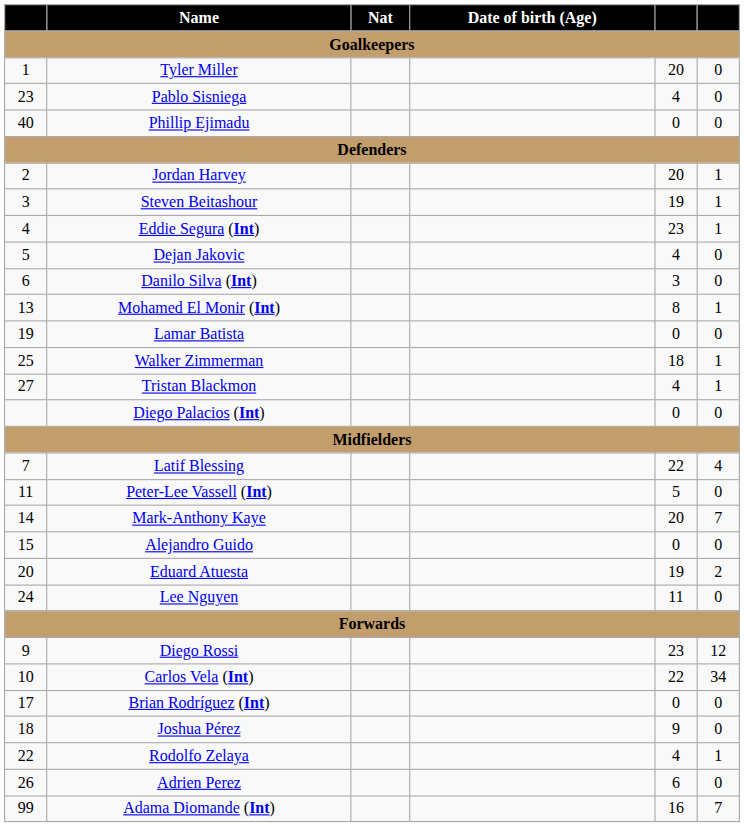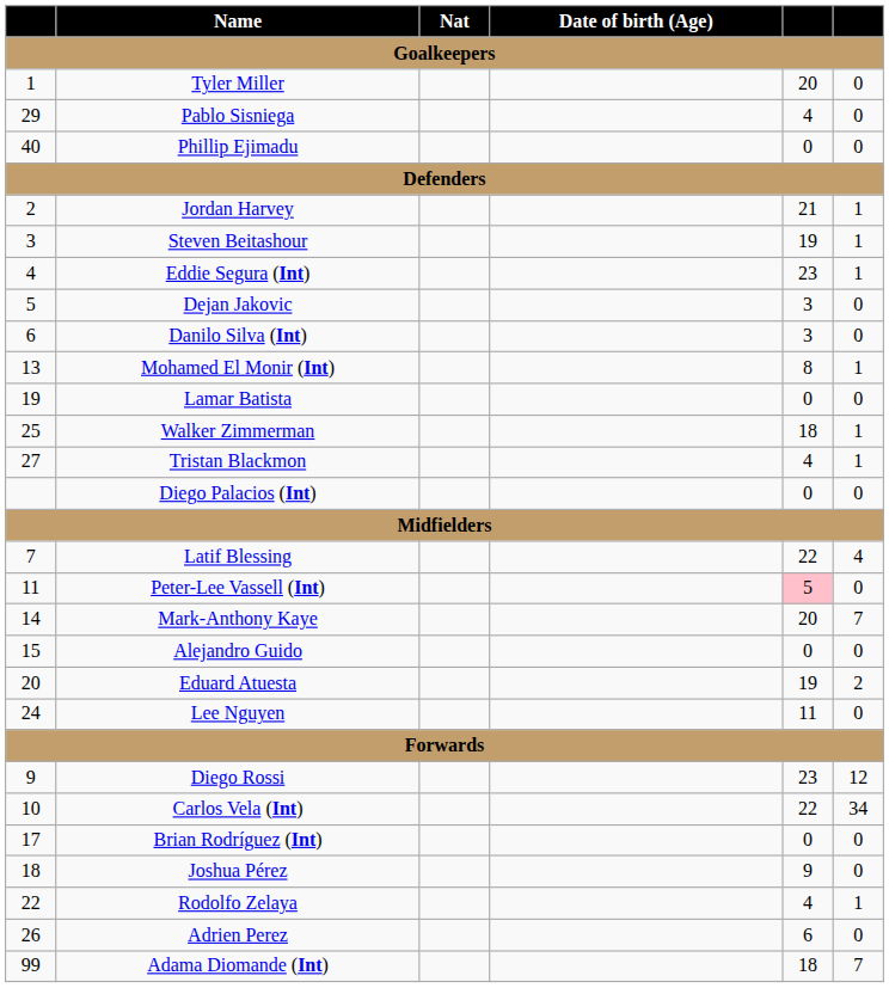 <table class="wikitable" style="text-align:center; font-size:90%; width:75%;">
 <tr>
 <th style="background:#000000; color:#FFFFFF; text-align:center;"></th>
 <th style="background:#000000; color:#FFFFFF; text-align:center;">Name</th>
 <th style="background:#000000; color:#FFFFFF; text-align:center;">Nat</th>
 <th style="background:#000000; color:#FFFFFF; text-align:center;">Date of birth (Age)</th>
 <th style="background:#000000; color:#FFFFFF; text-align:center;"></th>
 <th style="background:#000000; color:#FFFFFF; text-align:center;"></th>
 </tr>
 <tr>
 <th colspan="9" style="background:#C39E6D; color:black; text-align:center;">Goalkeepers</th>
 </tr>
 <tr>
 <td>1</td>
 <td><a href='#'>Tyler Miller</a></td>
 <td></td>
 <td></td>
 <td>20</td>
 <td>0</td>
 </tr>
 <tr>
-<td>23</td>
+<td>29</td>
 <td><a href='#'>Pablo Sisniega</a></td>
 <td></td>
 <td></td>
 <td>4</td>
 <td>0</td>
 </tr>
 <tr>
 <td>40</td>
 <td><a href='#'>Phillip Ejimadu</a></td>
 <td></td>
 <td></td>
 <td>0</td>
 <td>0</td>
 </tr>
 <tr>
 <th colspan="9" style="background:#C39E6D; color:black; text-align:center;">Defenders</th>
 </tr>
 <tr>
 <td>2</td>
 <td><a href='#'>Jordan Harvey</a></td>
 <td></td>
 <td></td>
-<td>20</td>
+<td>21</td>
 <td>1</td>
 </tr>
 <tr>
 <td>3</td>
 <td><a href='#'>Steven Beitashour</a></td>
 <td></td>
 <td></td>
 <td>19</td>
 <td>1</td>
 </tr>
 <tr>
 <td>4</td>
 <td><a href='#'>Eddie Segura</a> (<a href='#'><strong>Int</strong></a>)</td>
 <td></td>
 <td></td>
 <td>23</td>
 <td>1</td>
 </tr>
 <tr>
 <td>5</td>
 <td><a href='#'>Dejan Jakovic</a></td>
 <td></td>
 <td></td>
-<td>4</td>
+<td>3</td>
 <td>0</td>
 </tr>
 <tr>
 <td>6</td>
 <td><a href='#'>Danilo Silva</a> (<a href='#'><strong>Int</strong></a>)</td>
 <td></td>
 <td></td>
 <td>3</td>
 <td>0</td>
 </tr>
 <tr>
 <td>13</td>
 <td><a href='#'>Mohamed El Monir</a> (<a href='#'><strong>Int</strong></a>)</td>
 <td></td>
 <td></td>
 <td>8</td>
 <td>1</td>
 </tr>
 <tr>
 <td>19</td>
 <td><a href='#'>Lamar Batista</a></td>
 <td></td>
 <td></td>
 <td>0</td>
 <td>0</td>
 </tr>
 <tr>
 <td>25</td>
 <td><a href='#'>Walker Zimmerman</a></td>
 <td></td>
 <td></td>
 <td>18</td>
 <td>1</td>
 </tr>
 <tr>
 <td>27</td>
 <td><a href='#'>Tristan Blackmon</a></td>
 <td></td>
 <td></td>
 <td>4</td>
 <td>1</td>
 </tr>
 <tr>
 <td></td>
 <td><a href='#'>Diego Palacios</a> (<a href='#'><strong>Int</strong></a>)</td>
 <td></td>
 <td></td>
 <td>0</td>
 <td>0</td>
 </tr>
 <tr>
 <th colspan="9" style="background:#C39E6D; color:black; text-align:center;">Midfielders</th>
 </tr>
 <tr>
 <td>7</td>
 <td><a href='#'>Latif Blessing</a></td>
 <td></td>
 <td></td>
 <td>22</td>
 <td>4</td>
 </tr>
 <tr>
 <td>11</td>
 <td><a href='#'>Peter-Lee Vassell</a> (<a href='#'><strong>Int</strong></a>)</td>
 <td></td>
 <td></td>
-<td>5</td>
+<td style="background: pink;">5</td>
 <td>0</td>
 </tr>
 <tr>
 <td>14</td>
 <td><a href='#'>Mark-Anthony Kaye</a></td>
 <td></td>
 <td></td>
 <td>20</td>
 <td>7</td>
 </tr>
 <tr>
 <td>15</td>
 <td><a href='#'>Alejandro Guido</a></td>
 <td></td>
 <td></td>
 <td>0</td>
 <td>0</td>
 </tr>
 <tr>
 <td>20</td>
 <td><a href='#'>Eduard Atuesta</a></td>
 <td></td>
 <td></td>
 <td>19</td>
 <td>2</td>
 </tr>
 <tr>
 <td>24</td>
 <td><a href='#'>Lee Nguyen</a></td>
 <td></td>
 <td></td>
 <td>11</td>
 <td>0</td>
 </tr>
 <tr>
 <th colspan="9" style="background:#C39E6D; color:black; text-align:center;">Forwards</th>
 </tr>
 <tr>
 <td>9</td>
 <td><a href='#'>Diego Rossi</a></td>
 <td></td>
 <td></td>
 <td>23</td>
 <td>12</td>
 </tr>
 <tr>
 <td>10</td>
 <td><a href='#'>Carlos Vela</a> (<a href='#'><strong>Int</strong></a>)</td>
 <td></td>
 <td></td>
 <td>22</td>
 <td>34</td>
 </tr>
 <tr>
 <td>17</td>
 <td><a href='#'>Brian Rodríguez</a>  (<a href='#'><strong>Int</strong></a>)</td>
 <td></td>
 <td></td>
 <td>0</td>
 <td>0</td>
 </tr>
 <tr>
 <td>18</td>
 <td><a href='#'>Joshua Pérez</a></td>
 <td></td>
 <td></td>
 <td>9</td>
 <td>0</td>
 </tr>
 <tr>
 <td>22</td>
 <td><a href='#'>Rodolfo Zelaya</a></td>
 <td></td>
 <td></td>
 <td>4</td>
 <td>1</td>
 </tr>
 <tr>
 <td>26</td>
 <td><a href='#'>Adrien Perez</a></td>
 <td></td>
 <td></td>
 <td>6</td>
 <td>0</td>
 </tr>
 <tr>
 <td>99</td>
 <td><a href='#'>Adama Diomande</a> (<a href='#'><strong>Int</strong></a>)</td>
 <td></td>
 <td></td>
-<td>16</td>
+<td>18</td>
 <td>7</td>
 </tr>
 <tr>
 </tr>
 </table>
